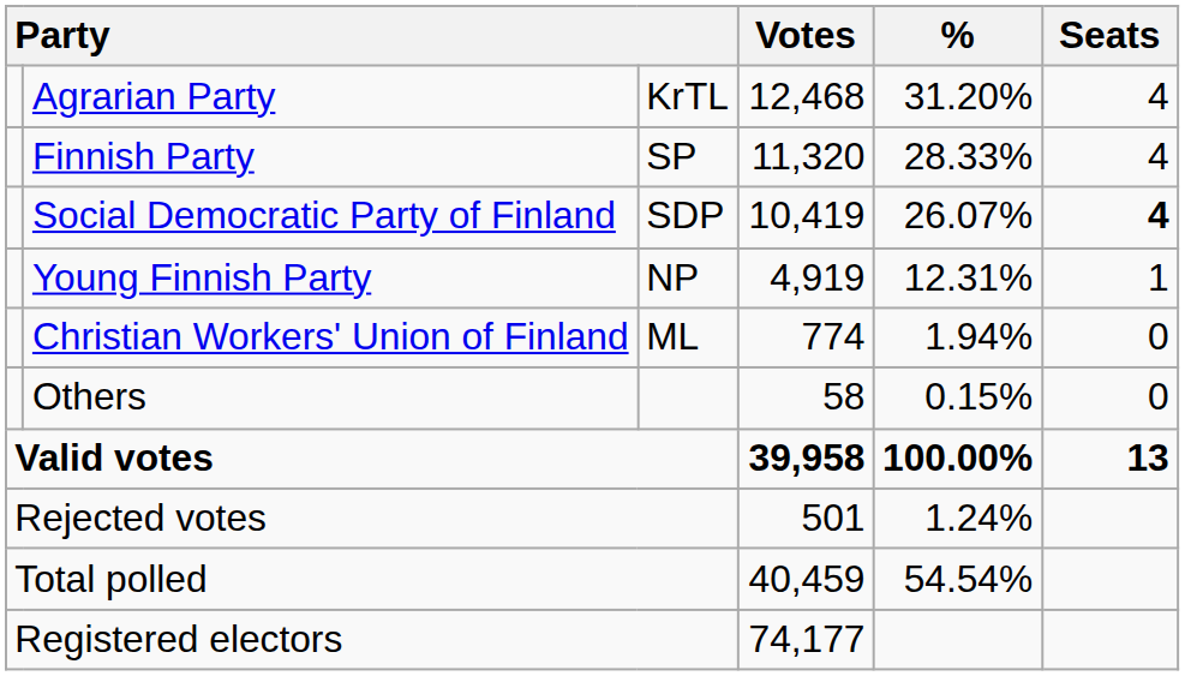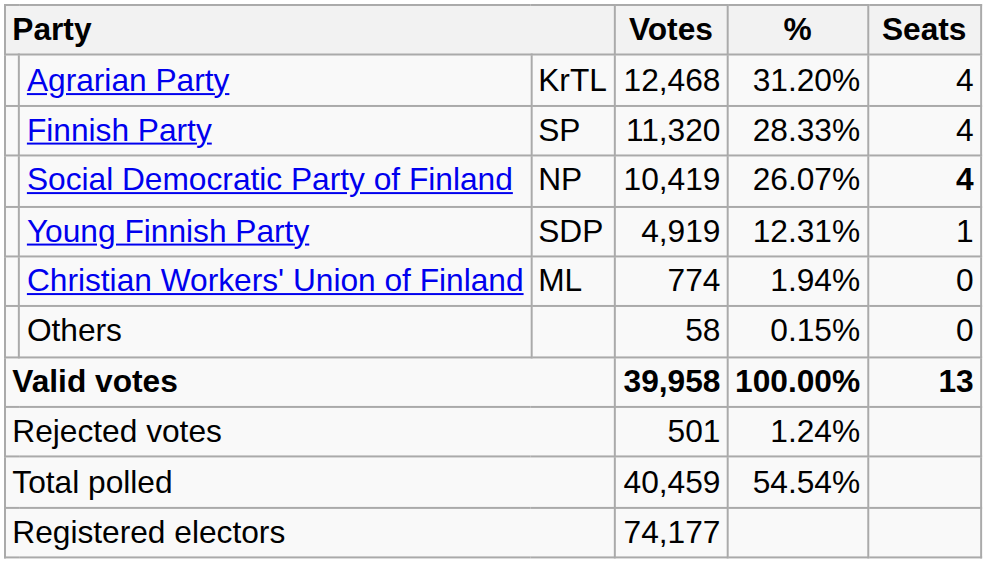 <table class="wikitable" border="1" style="text-align:right;">
 <tr>
 <th style="text-align:left;" colspan=3>Party</th>
 <th align=center width="50">Votes</th>
 <th align=center width="50">%</th>
 <th align=center width="50">Seats</th>
 </tr>
 <tr>
 <td></td>
 <td align=left><a href='#'>Agrarian Party</a></td>
 <td align=left>KrTL</td>
 <td>12,468</td>
 <td>31.20%</td>
 <td>4</td>
 </tr>
 <tr>
 <td></td>
 <td align=left><a href='#'>Finnish Party</a></td>
 <td align=left>SP</td>
 <td>11,320</td>
 <td>28.33%</td>
 <td>4</td>
 </tr>
 <tr>
 <td></td>
 <td align=left style="white-space: nowrap;"><a href='#'>Social Democratic Party of Finland</a></td>
-<td align=left>SDP</td>
+<td align=left>NP</td>
 <td>10,419</td>
 <td>26.07%</td>
 <td><strong>4</strong></td>
 </tr>
 <tr>
 <td></td>
 <td align=left><a href='#'>Young Finnish Party</a></td>
-<td align=left>NP</td>
+<td align=left>SDP</td>
 <td>4,919</td>
 <td>12.31%</td>
 <td>1</td>
 </tr>
 <tr>
 <td></td>
 <td align=left><a href='#'>Christian Workers' Union of Finland</a></td>
 <td align=left>ML</td>
 <td>774</td>
 <td>1.94%</td>
 <td>0</td>
 </tr>
 <tr>
 <td></td>
 <td align=left>Others</td>
 <td align=left></td>
 <td>58</td>
 <td>0.15%</td>
 <td>0</td>
 </tr>
 <tr style="font-weight:bold">
 <td align=left colspan=3>Valid votes</td>
 <td>39,958</td>
 <td>100.00%</td>
 <td>13</td>
 </tr>
 <tr>
 <td align=left colspan=3>Rejected votes</td>
 <td>501</td>
 <td>1.24%</td>
 <td></td>
 </tr>
 <tr>
 <td align=left colspan=3>Total polled</td>
 <td>40,459</td>
 <td>54.54%</td>
 <td></td>
 </tr>
 <tr>
 <td align=left colspan=3>Registered electors</td>
 <td>74,177</td>
 <td></td>
 <td></td>
 </tr>
 </table>
